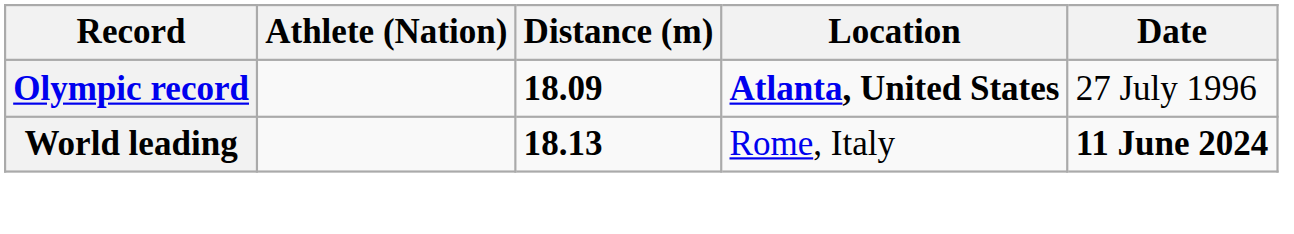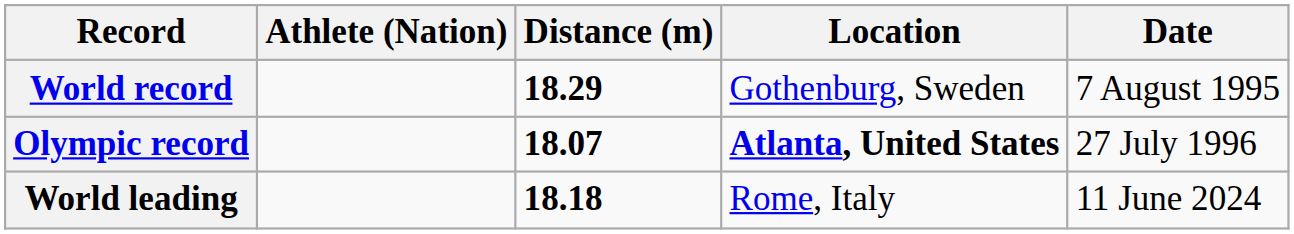 <table class="wikitable">
 <tr>
 <th>Record</th>
 <th>Athlete (Nation)</th>
 <th>Distance (m)</th>
 <th>Location</th>
 <th>Date</th>
 </tr>
 <tr>
+<th><a href='#'>World record</a></th>
+<td></td>
+<td><strong>18.29</strong></td>
+<td><a href='#'>Gothenburg</a>, Sweden</td>
+<td>7 August 1995</td>
+</tr>
+<tr>
 <th><a href='#'>Olympic record</a></th>
 <td></td>
-<td><strong>18.09</strong></td>
+<td><strong>18.07</strong></td>
 <td><strong><a href='#'>Atlanta</a>, United States</strong></td>
 <td>27 July 1996</td>
 </tr>
 <tr>
 <th>World leading</th>
 <td></td>
-<td><strong>18.13</strong></td>
+<td><strong>18.18</strong></td>
 <td><a href='#'>Rome</a>, Italy</td>
-<td><strong>11 June 2024</strong></td>
+<td>11 June 2024</td>
 </tr>
 </table>
